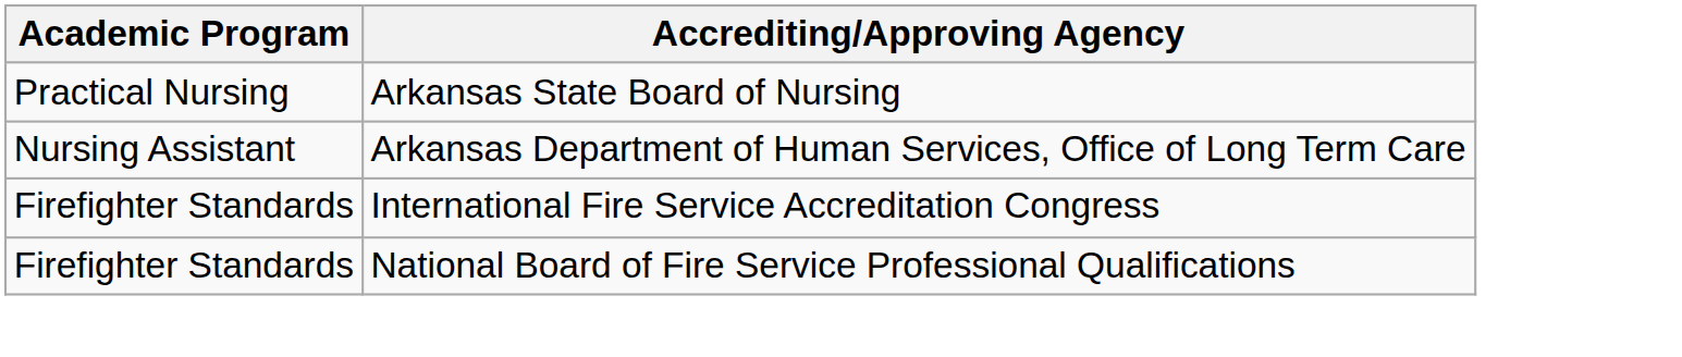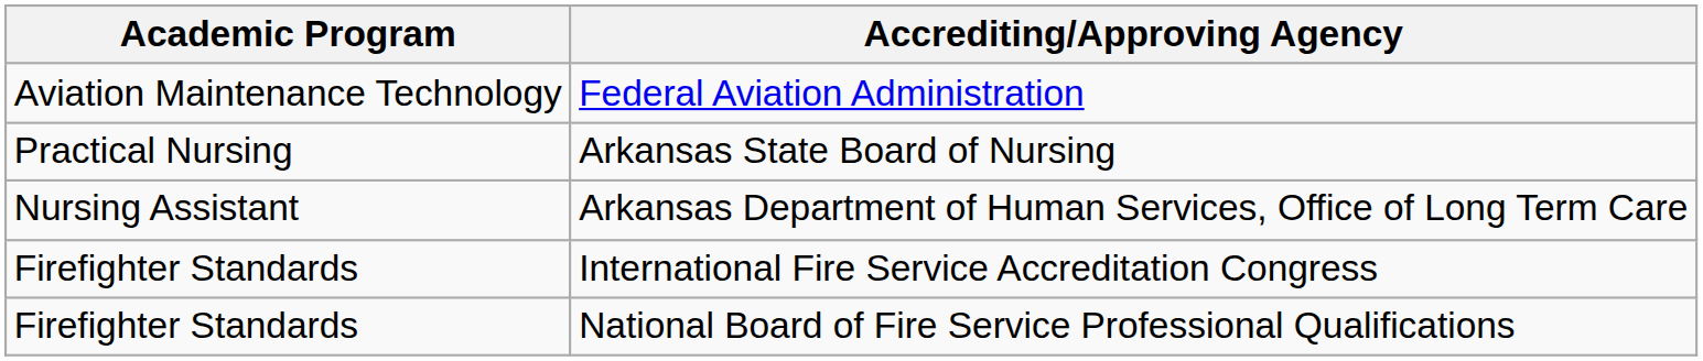 <table class="wikitable">
 <tr>
 <th>Academic Program</th>
 <th>Accrediting/Approving Agency</th>
+</tr>
+<tr>
+<td>Aviation Maintenance Technology</td>
+<td><a href='#'>Federal Aviation Administration</a></td>
 </tr>
 <tr>
 <td>Practical Nursing</td>
 <td>Arkansas State Board of Nursing</td>
 </tr>
 <tr>
 <td>Nursing Assistant</td>
 <td>Arkansas Department of Human Services, Office of Long Term Care</td>
 </tr>
 <tr>
 <td>Firefighter Standards</td>
 <td>International Fire Service Accreditation Congress</td>
 </tr>
 <tr>
 <td>Firefighter Standards</td>
 <td>National Board of Fire Service Professional Qualifications</td>
 </tr>
 </table>
